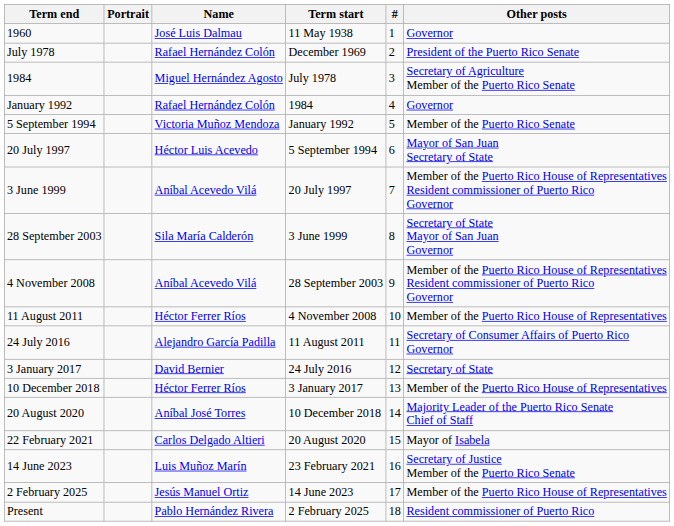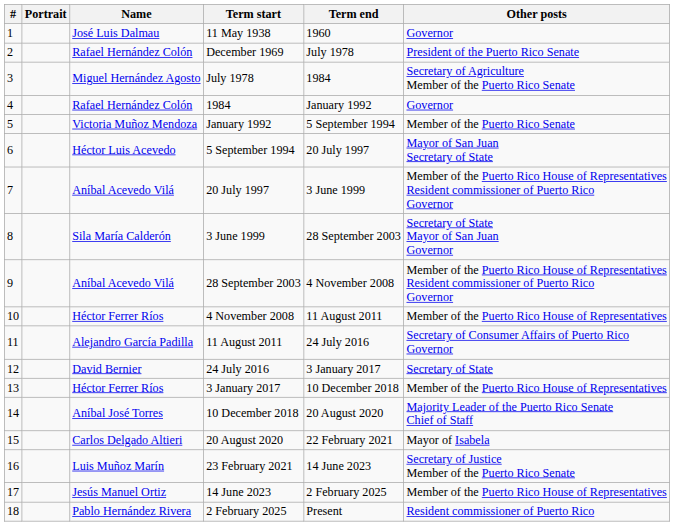 <table class="wikitable sortable" style="margin: 0 auto">
 <tr>
-<th>Term end</th>
+<th>#</th>
 <th>Portrait</th>
 <th>Name</th>
 <th>Term start</th>
-<th>#</th>
+<th>Term end</th>
 <th>Other posts</th>
 </tr>
 <tr>
-<td>1960</td>
+<td>1</td>
 <td></td>
 <td><a href='#'>José Luis Dalmau</a></td>
 <td>11 May 1938</td>
-<td>1</td>
+<td>1960</td>
 <td><a href='#'>Governor</a></td>
 </tr>
 <tr>
-<td>July 1978</td>
+<td>2</td>
 <td></td>
 <td><a href='#'>Rafael Hernández Colón</a></td>
 <td>December 1969</td>
-<td>2</td>
+<td>July 1978</td>
 <td><a href='#'>President of the Puerto Rico Senate</a></td>
 </tr>
 <tr>
-<td>1984</td>
+<td>3</td>
 <td></td>
 <td><a href='#'>Miguel Hernández Agosto</a></td>
 <td>July 1978</td>
-<td>3</td>
+<td>1984</td>
 <td><a href='#'>Secretary of Agriculture</a><br>Member of the <a href='#'>Puerto Rico Senate</a></td>
 </tr>
 <tr>
-<td>January 1992</td>
+<td>4</td>
 <td></td>
 <td><a href='#'>Rafael Hernández Colón</a></td>
 <td>1984</td>
-<td>4</td>
+<td>January 1992</td>
 <td><a href='#'>Governor</a></td>
 </tr>
 <tr>
-<td>5 September 1994</td>
+<td>5</td>
 <td></td>
 <td><a href='#'>Victoria Muñoz Mendoza</a></td>
 <td>January 1992</td>
-<td>5</td>
+<td>5 September 1994</td>
 <td>Member of the <a href='#'>Puerto Rico Senate</a></td>
 </tr>
 <tr>
-<td>20 July 1997</td>
+<td>6</td>
 <td></td>
 <td><a href='#'>Héctor Luis Acevedo</a></td>
 <td>5 September 1994</td>
-<td>6</td>
+<td>20 July 1997</td>
 <td><a href='#'>Mayor of San Juan</a><br><a href='#'>Secretary of State</a></td>
 </tr>
 <tr>
-<td>3 June 1999</td>
+<td>7</td>
 <td></td>
 <td><a href='#'>Aníbal Acevedo Vilá</a></td>
 <td>20 July 1997</td>
-<td>7</td>
+<td>3 June 1999</td>
 <td>Member of the <a href='#'>Puerto Rico House of Representatives</a><br><a href='#'>Resident commissioner of Puerto Rico</a><br><a href='#'>Governor</a></td>
 </tr>
 <tr>
-<td>28 September 2003</td>
+<td>8</td>
 <td></td>
 <td><a href='#'>Sila María Calderón</a></td>
 <td>3 June 1999</td>
-<td>8</td>
+<td>28 September 2003</td>
 <td><a href='#'>Secretary of State</a><br><a href='#'>Mayor of San Juan</a><br><a href='#'>Governor</a></td>
 </tr>
 <tr>
-<td>4 November 2008</td>
+<td>9</td>
 <td></td>
 <td><a href='#'>Aníbal Acevedo Vilá</a></td>
 <td>28 September 2003</td>
-<td>9</td>
+<td>4 November 2008</td>
 <td>Member of the <a href='#'>Puerto Rico House of Representatives</a><br><a href='#'>Resident commissioner of Puerto Rico</a><br><a href='#'>Governor</a></td>
 </tr>
 <tr>
-<td>11 August 2011</td>
+<td>10</td>
 <td></td>
 <td><a href='#'>Héctor Ferrer Ríos</a></td>
 <td>4 November 2008</td>
-<td>10</td>
+<td>11 August 2011</td>
 <td>Member of the <a href='#'>Puerto Rico House of Representatives</a></td>
 </tr>
 <tr>
-<td>24 July 2016</td>
+<td>11</td>
 <td></td>
 <td><a href='#'>Alejandro García Padilla</a></td>
 <td>11 August 2011</td>
-<td>11</td>
+<td>24 July 2016</td>
 <td><a href='#'>Secretary of Consumer Affairs of Puerto Rico</a><br><a href='#'>Governor</a></td>
 </tr>
 <tr>
-<td>3 January 2017</td>
+<td>12</td>
 <td></td>
 <td><a href='#'>David Bernier</a></td>
 <td>24 July 2016</td>
-<td>12</td>
+<td>3 January 2017</td>
 <td><a href='#'>Secretary of State</a></td>
 </tr>
 <tr>
-<td>10 December 2018</td>
+<td>13</td>
 <td></td>
 <td><a href='#'>Héctor Ferrer Ríos</a></td>
 <td>3 January 2017</td>
-<td>13</td>
+<td>10 December 2018</td>
 <td>Member of the <a href='#'>Puerto Rico House of Representatives</a></td>
 </tr>
 <tr>
-<td>20 August 2020</td>
+<td>14</td>
 <td></td>
 <td><a href='#'>Aníbal José Torres</a></td>
 <td>10 December 2018</td>
-<td>14</td>
+<td>20 August 2020</td>
 <td><a href='#'>Majority Leader of the Puerto Rico Senate</a><br><a href='#'>Chief of Staff</a></td>
 </tr>
 <tr>
-<td>22 February 2021</td>
+<td>15</td>
 <td></td>
 <td><a href='#'>Carlos Delgado Altieri</a></td>
 <td>20 August 2020</td>
-<td>15</td>
+<td>22 February 2021</td>
 <td>Mayor of <a href='#'>Isabela</a></td>
 </tr>
 <tr>
-<td>14 June 2023</td>
+<td>16</td>
 <td></td>
 <td><a href='#'>Luis Muñoz Marín</a></td>
 <td>23 February 2021</td>
-<td>16</td>
+<td>14 June 2023</td>
 <td><a href='#'>Secretary of Justice</a><br>Member of the <a href='#'>Puerto Rico Senate</a></td>
 </tr>
 <tr>
-<td>2 February 2025</td>
+<td>17</td>
 <td></td>
 <td><a href='#'>Jesús Manuel Ortiz</a></td>
 <td>14 June 2023</td>
-<td>17</td>
+<td>2 February 2025</td>
 <td>Member of the <a href='#'>Puerto Rico House of Representatives</a></td>
 </tr>
 <tr>
-<td>Present</td>
+<td>18</td>
 <td></td>
 <td><a href='#'>Pablo Hernández Rivera</a></td>
 <td>2 February 2025</td>
-<td>18</td>
+<td>Present</td>
 <td><a href='#'>Resident commissioner of Puerto Rico</a></td>
 </tr>
 </table>
